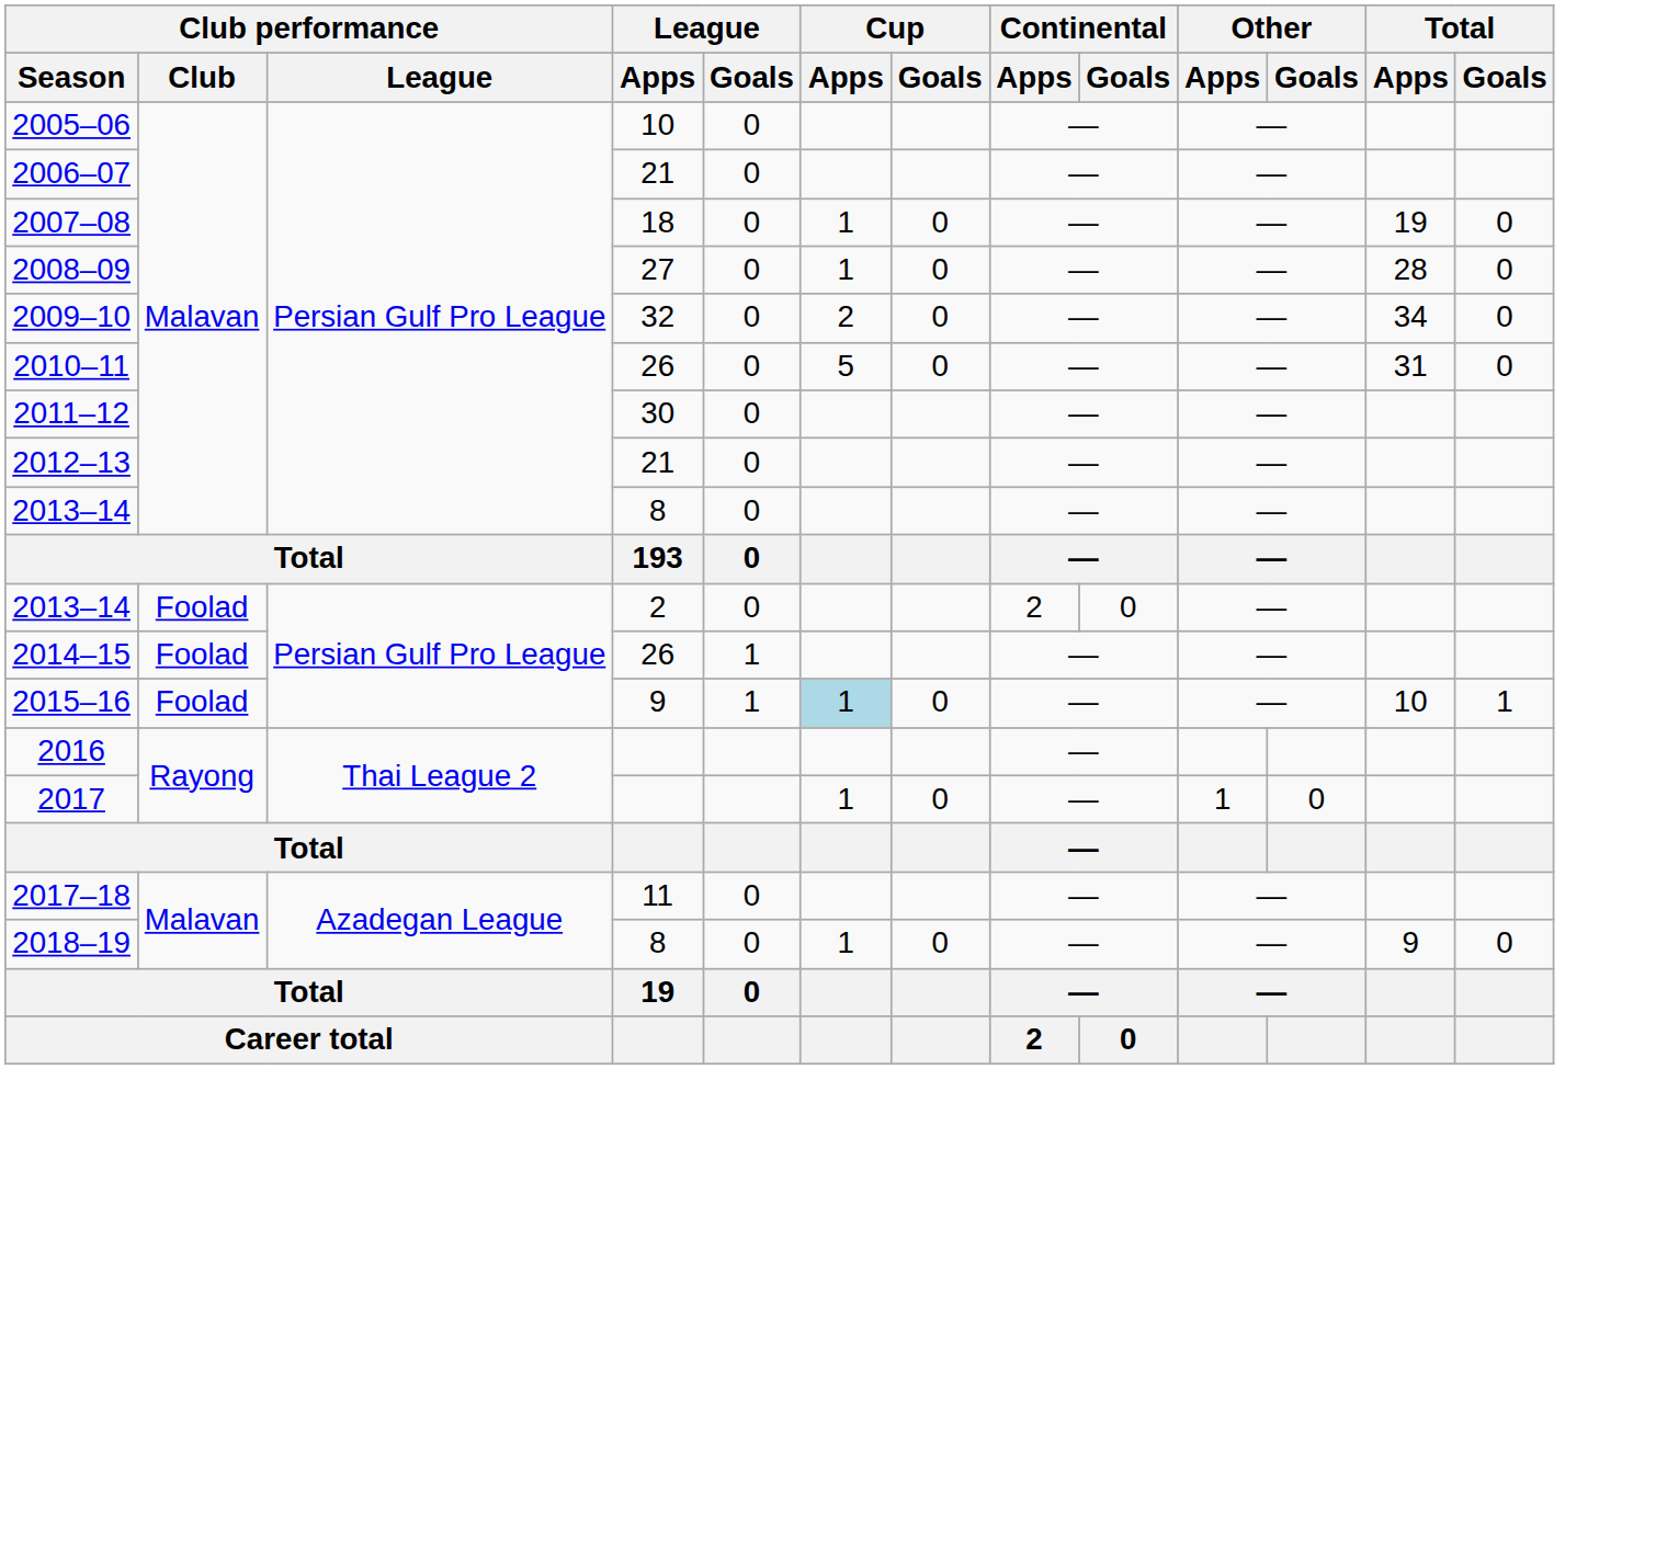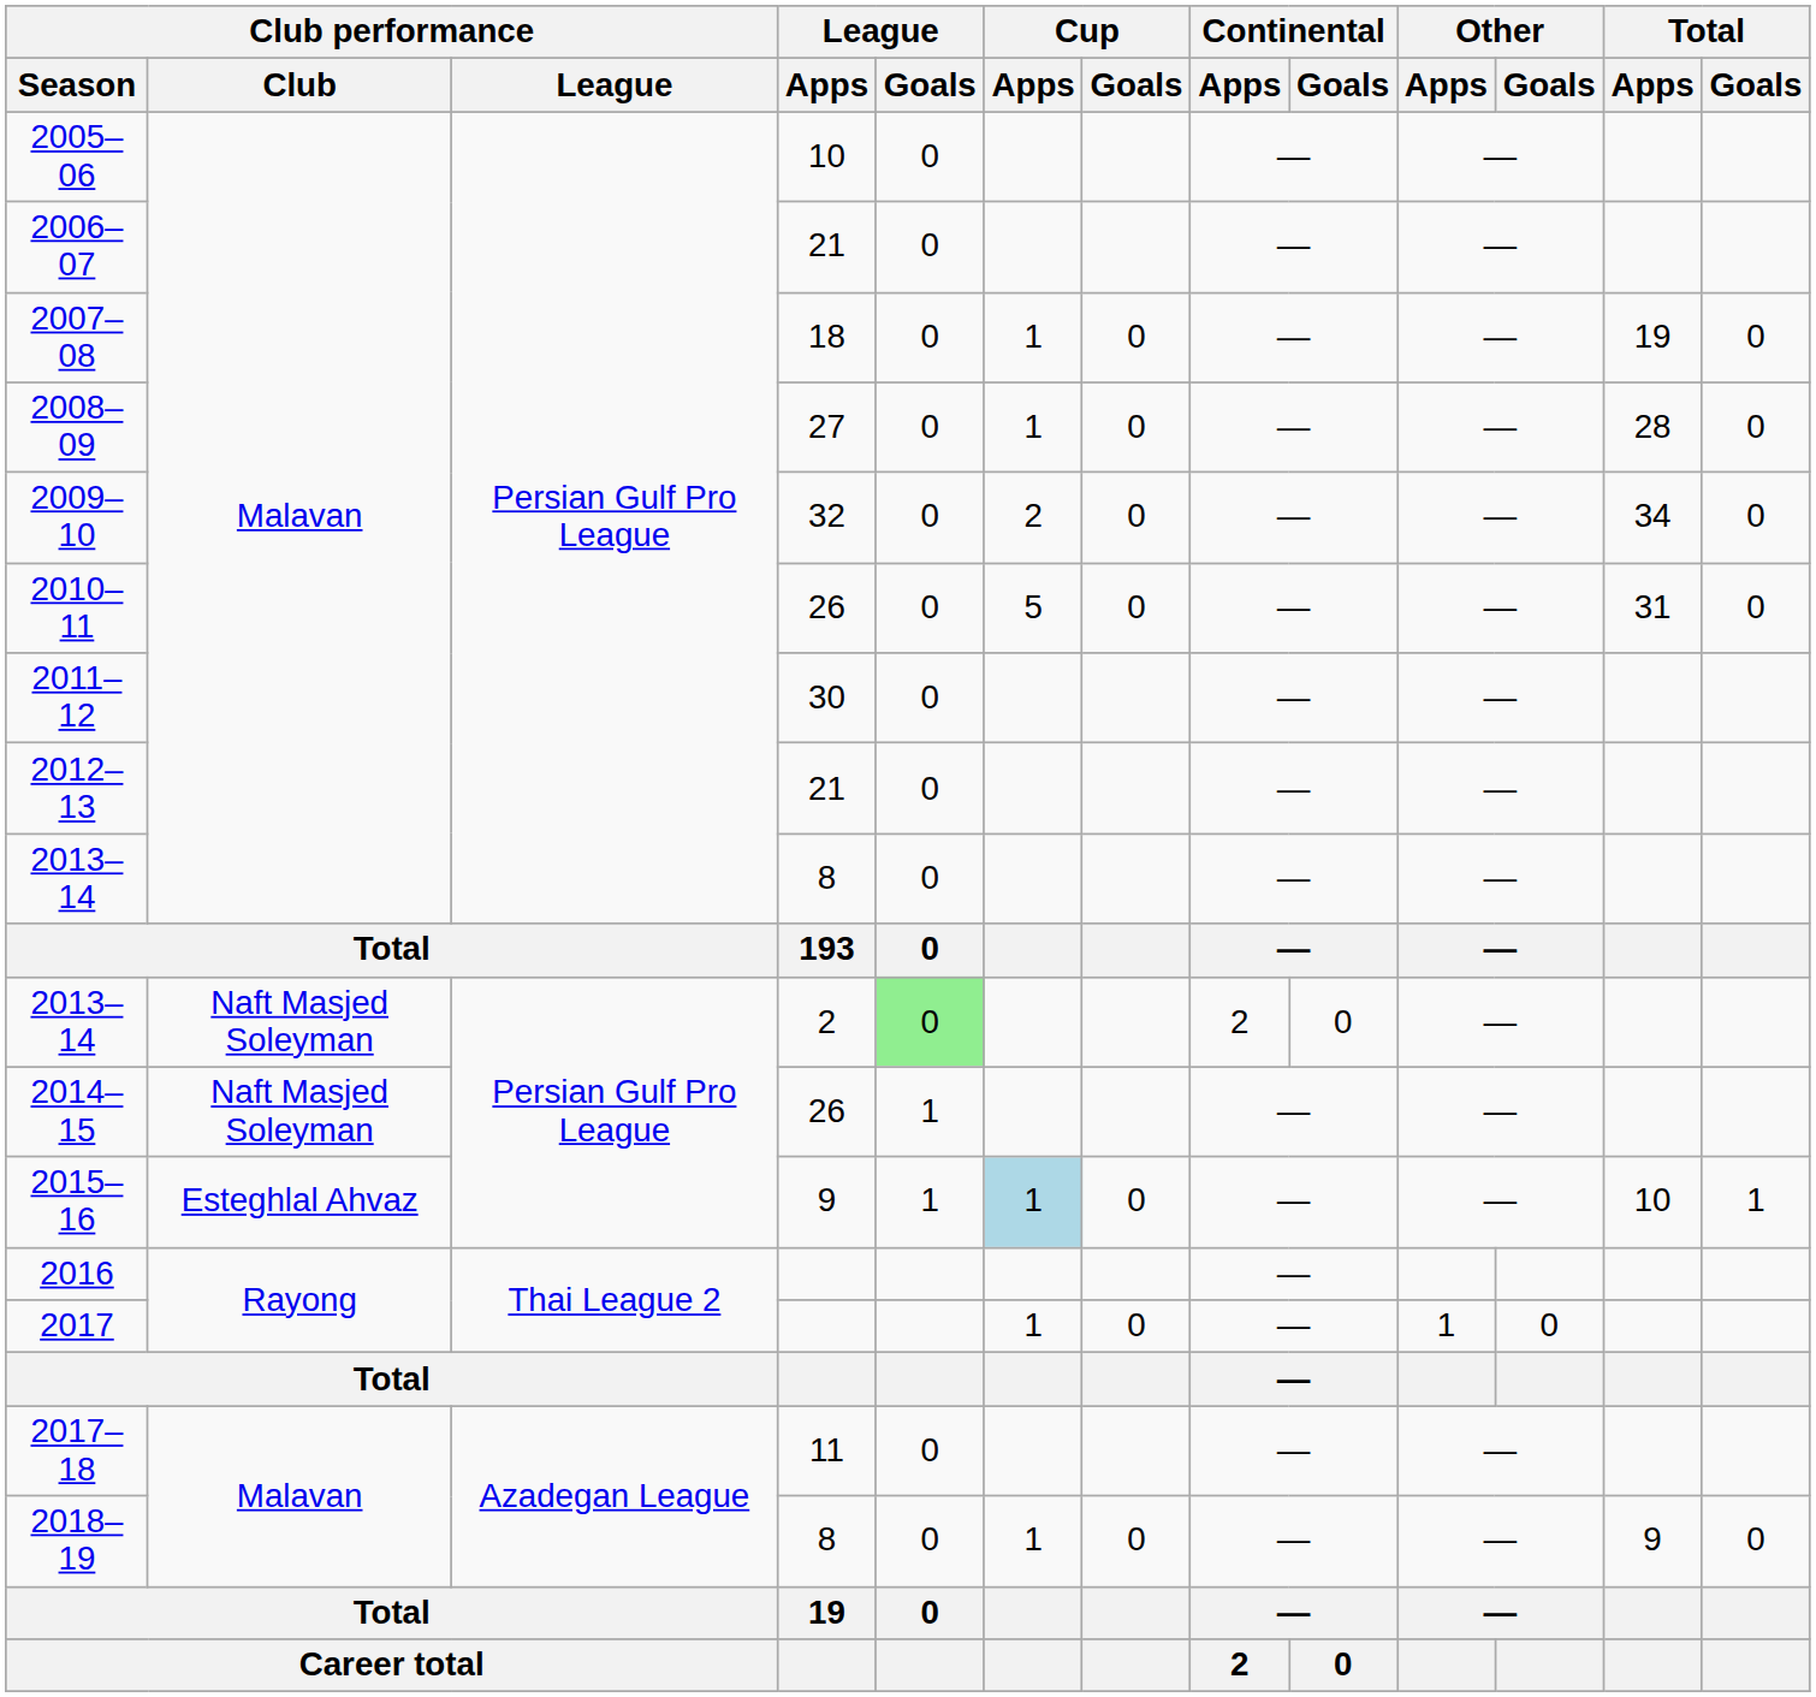 <table class="wikitable" style="text-align:center">
 <tr>
 <th colspan=3>Club performance</th>
 <th colspan=2>League</th>
 <th colspan=2>Cup</th>
 <th colspan=2>Continental</th>
 <th colspan=2>Other</th>
 <th colspan=2>Total</th>
 </tr>
 <tr>
 <th>Season</th>
 <th>Club</th>
 <th>League</th>
 <th>Apps</th>
 <th>Goals</th>
 <th>Apps</th>
 <th>Goals</th>
 <th>Apps</th>
 <th>Goals</th>
 <th>Apps</th>
 <th>Goals</th>
 <th>Apps</th>
 <th>Goals</th>
 </tr>
 <tr>
 <td><a href='#'>2005–06</a></td>
 <td rowspan="9"><a href='#'>Malavan</a></td>
 <td rowspan="9"><a href='#'>Persian Gulf Pro League</a></td>
 <td>10</td>
 <td>0</td>
 <td></td>
 <td></td>
 <td colspan=2>—</td>
 <td colspan=2>—</td>
 <td></td>
 <td></td>
 </tr>
 <tr>
 <td><a href='#'>2006–07</a></td>
 <td>21</td>
 <td>0</td>
 <td></td>
 <td></td>
 <td colspan=2>—</td>
 <td colspan=2>—</td>
 <td></td>
 <td></td>
 </tr>
 <tr>
 <td><a href='#'>2007–08</a></td>
 <td>18</td>
 <td>0</td>
 <td>1</td>
 <td>0</td>
 <td colspan=2>—</td>
 <td colspan=2>—</td>
 <td>19</td>
 <td>0</td>
 </tr>
 <tr>
 <td><a href='#'>2008–09</a></td>
 <td>27</td>
 <td>0</td>
 <td>1</td>
 <td>0</td>
 <td colspan=2>—</td>
 <td colspan=2>—</td>
 <td>28</td>
 <td>0</td>
 </tr>
 <tr>
 <td><a href='#'>2009–10</a></td>
 <td>32</td>
 <td>0</td>
 <td>2</td>
 <td>0</td>
 <td colspan=2>—</td>
 <td colspan=2>—</td>
 <td>34</td>
 <td>0</td>
 </tr>
 <tr>
 <td><a href='#'>2010–11</a></td>
 <td>26</td>
 <td>0</td>
 <td>5</td>
 <td>0</td>
 <td colspan=2>—</td>
 <td colspan=2>—</td>
 <td>31</td>
 <td>0</td>
 </tr>
 <tr>
 <td><a href='#'>2011–12</a></td>
 <td>30</td>
 <td>0</td>
 <td></td>
 <td></td>
 <td colspan=2>—</td>
 <td colspan=2>—</td>
 <td></td>
 <td></td>
 </tr>
 <tr>
 <td><a href='#'>2012–13</a></td>
 <td>21</td>
 <td>0</td>
 <td></td>
 <td></td>
 <td colspan=2>—</td>
 <td colspan=2>—</td>
 <td></td>
 <td></td>
 </tr>
 <tr>
 <td><a href='#'>2013–14</a></td>
 <td>8</td>
 <td>0</td>
 <td></td>
 <td></td>
 <td colspan=2>—</td>
 <td colspan=2>—</td>
 <td></td>
 <td></td>
 </tr>
 <tr>
 <th colspan=3>Total</th>
 <th>193</th>
 <th>0</th>
 <th></th>
 <th></th>
 <th colspan=2>—</th>
 <th colspan=2>—</th>
 <th></th>
 <th></th>
 </tr>
 <tr>
 <td><a href='#'>2013–14</a></td>
-<td><a href='#'>Foolad</a></td>
+<td><a href='#'>Naft Masjed Soleyman</a></td>
 <td rowspan="3"><a href='#'>Persian Gulf Pro League</a></td>
 <td>2</td>
-<td>0</td>
+<td style="background: lightgreen;">0</td>
 <td></td>
 <td></td>
 <td>2</td>
 <td>0</td>
 <td colspan=2>—</td>
 <td></td>
 <td></td>
 </tr>
 <tr>
 <td><a href='#'>2014–15</a></td>
-<td><a href='#'>Foolad</a></td>
+<td><a href='#'>Naft Masjed Soleyman</a></td>
 <td>26</td>
 <td>1</td>
 <td></td>
 <td></td>
 <td colspan=2>—</td>
 <td colspan=2>—</td>
 <td></td>
 <td></td>
 </tr>
 <tr>
 <td><a href='#'>2015–16</a></td>
-<td><a href='#'>Foolad</a></td>
+<td><a href='#'>Esteghlal Ahvaz</a></td>
 <td>9</td>
 <td>1</td>
 <td style="background: lightblue;">1</td>
 <td>0</td>
 <td colspan=2>—</td>
 <td colspan=2>—</td>
 <td>10</td>
 <td>1</td>
 </tr>
 <tr>
 <td><a href='#'>2016</a></td>
 <td rowspan="2"><a href='#'>Rayong</a></td>
 <td rowspan="2"><a href='#'>Thai League 2</a></td>
 <td></td>
 <td></td>
 <td></td>
 <td></td>
 <td colspan=2>—</td>
 <td></td>
 <td></td>
 <td></td>
 <td></td>
 </tr>
 <tr>
 <td><a href='#'>2017</a></td>
 <td></td>
 <td></td>
 <td>1</td>
 <td>0</td>
 <td colspan=2>—</td>
 <td>1</td>
 <td>0</td>
 <td></td>
 <td></td>
 </tr>
 <tr>
 <th colspan=3>Total</th>
 <th></th>
 <th></th>
 <th></th>
 <th></th>
 <th colspan=2>—</th>
 <th></th>
 <th></th>
 <th></th>
 <th></th>
 </tr>
 <tr>
 <td><a href='#'>2017–18</a></td>
 <td rowspan="2"><a href='#'>Malavan</a></td>
 <td rowspan="2"><a href='#'>Azadegan League</a></td>
 <td>11</td>
 <td>0</td>
 <td></td>
 <td></td>
 <td colspan=2>—</td>
 <td colspan=2>—</td>
 <td></td>
 <td></td>
 </tr>
 <tr>
 <td><a href='#'>2018–19</a></td>
 <td>8</td>
 <td>0</td>
 <td>1</td>
 <td>0</td>
 <td colspan=2>—</td>
 <td colspan=2>—</td>
 <td>9</td>
 <td>0</td>
 </tr>
 <tr>
 <th colspan=3>Total</th>
 <th>19</th>
 <th>0</th>
 <th></th>
 <th></th>
 <th colspan=2>—</th>
 <th colspan=2>—</th>
 <th></th>
 <th></th>
 </tr>
 <tr>
 <th colspan=3>Career total</th>
 <th></th>
 <th></th>
 <th></th>
 <th></th>
 <th>2</th>
 <th>0</th>
 <th></th>
 <th></th>
 <th></th>
 <th></th>
 </tr>
 </table>
